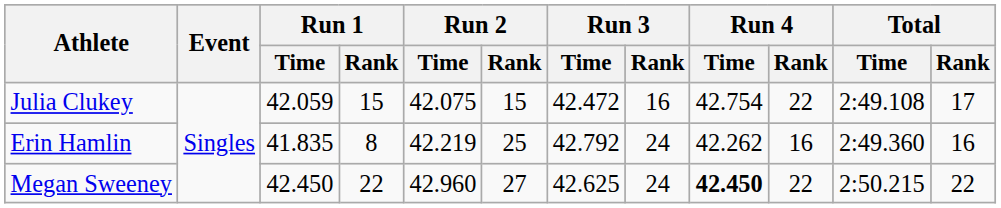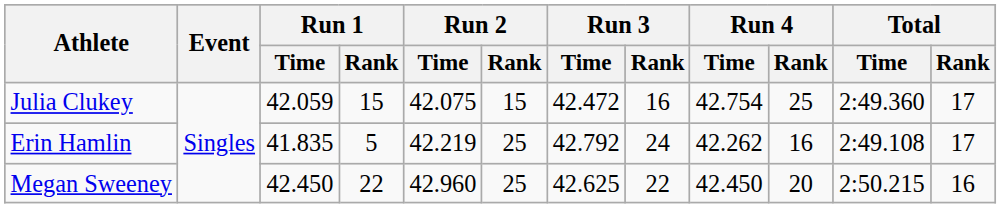 <table class=wikitable style=font-size:90%;text-align:center>
 <tr>
 <th rowspan=2>Athlete</th>
 <th rowspan=2>Event</th>
 <th colspan=2>Run 1</th>
 <th colspan=2>Run 2</th>
 <th colspan=2>Run 3</th>
 <th colspan=2>Run 4</th>
 <th colspan=2>Total</th>
 </tr>
 <tr style=font-size:95%>
 <th>Time</th>
 <th>Rank</th>
 <th>Time</th>
 <th>Rank</th>
 <th>Time</th>
 <th>Rank</th>
 <th>Time</th>
 <th>Rank</th>
 <th>Time</th>
 <th>Rank</th>
 </tr>
 <tr>
 <td align=left><a href='#'>Julia Clukey</a></td>
 <td align=left rowspan=3><a href='#'>Singles</a></td>
 <td>42.059</td>
 <td>15</td>
 <td>42.075</td>
 <td>15</td>
 <td>42.472</td>
 <td>16</td>
 <td>42.754</td>
-<td>22</td>
-<td>2:49.108</td>
+<td>25</td>
+<td>2:49.360</td>
 <td>17</td>
 </tr>
 <tr>
 <td align=left><a href='#'>Erin Hamlin</a></td>
 <td>41.835</td>
-<td>8</td>
+<td>5</td>
 <td>42.219</td>
 <td>25</td>
 <td>42.792</td>
 <td>24</td>
 <td>42.262</td>
 <td>16</td>
-<td>2:49.360</td>
-<td>16</td>
+<td>2:49.108</td>
+<td>17</td>
 </tr>
 <tr>
 <td align=left><a href='#'>Megan Sweeney</a></td>
 <td>42.450</td>
 <td>22</td>
 <td>42.960</td>
-<td>27</td>
+<td>25</td>
 <td>42.625</td>
-<td>24</td>
-<td><strong>42.450</strong></td>
 <td>22</td>
+<td>42.450</td>
+<td>20</td>
 <td>2:50.215</td>
-<td>22</td>
+<td>16</td>
 </tr>
 </table>
